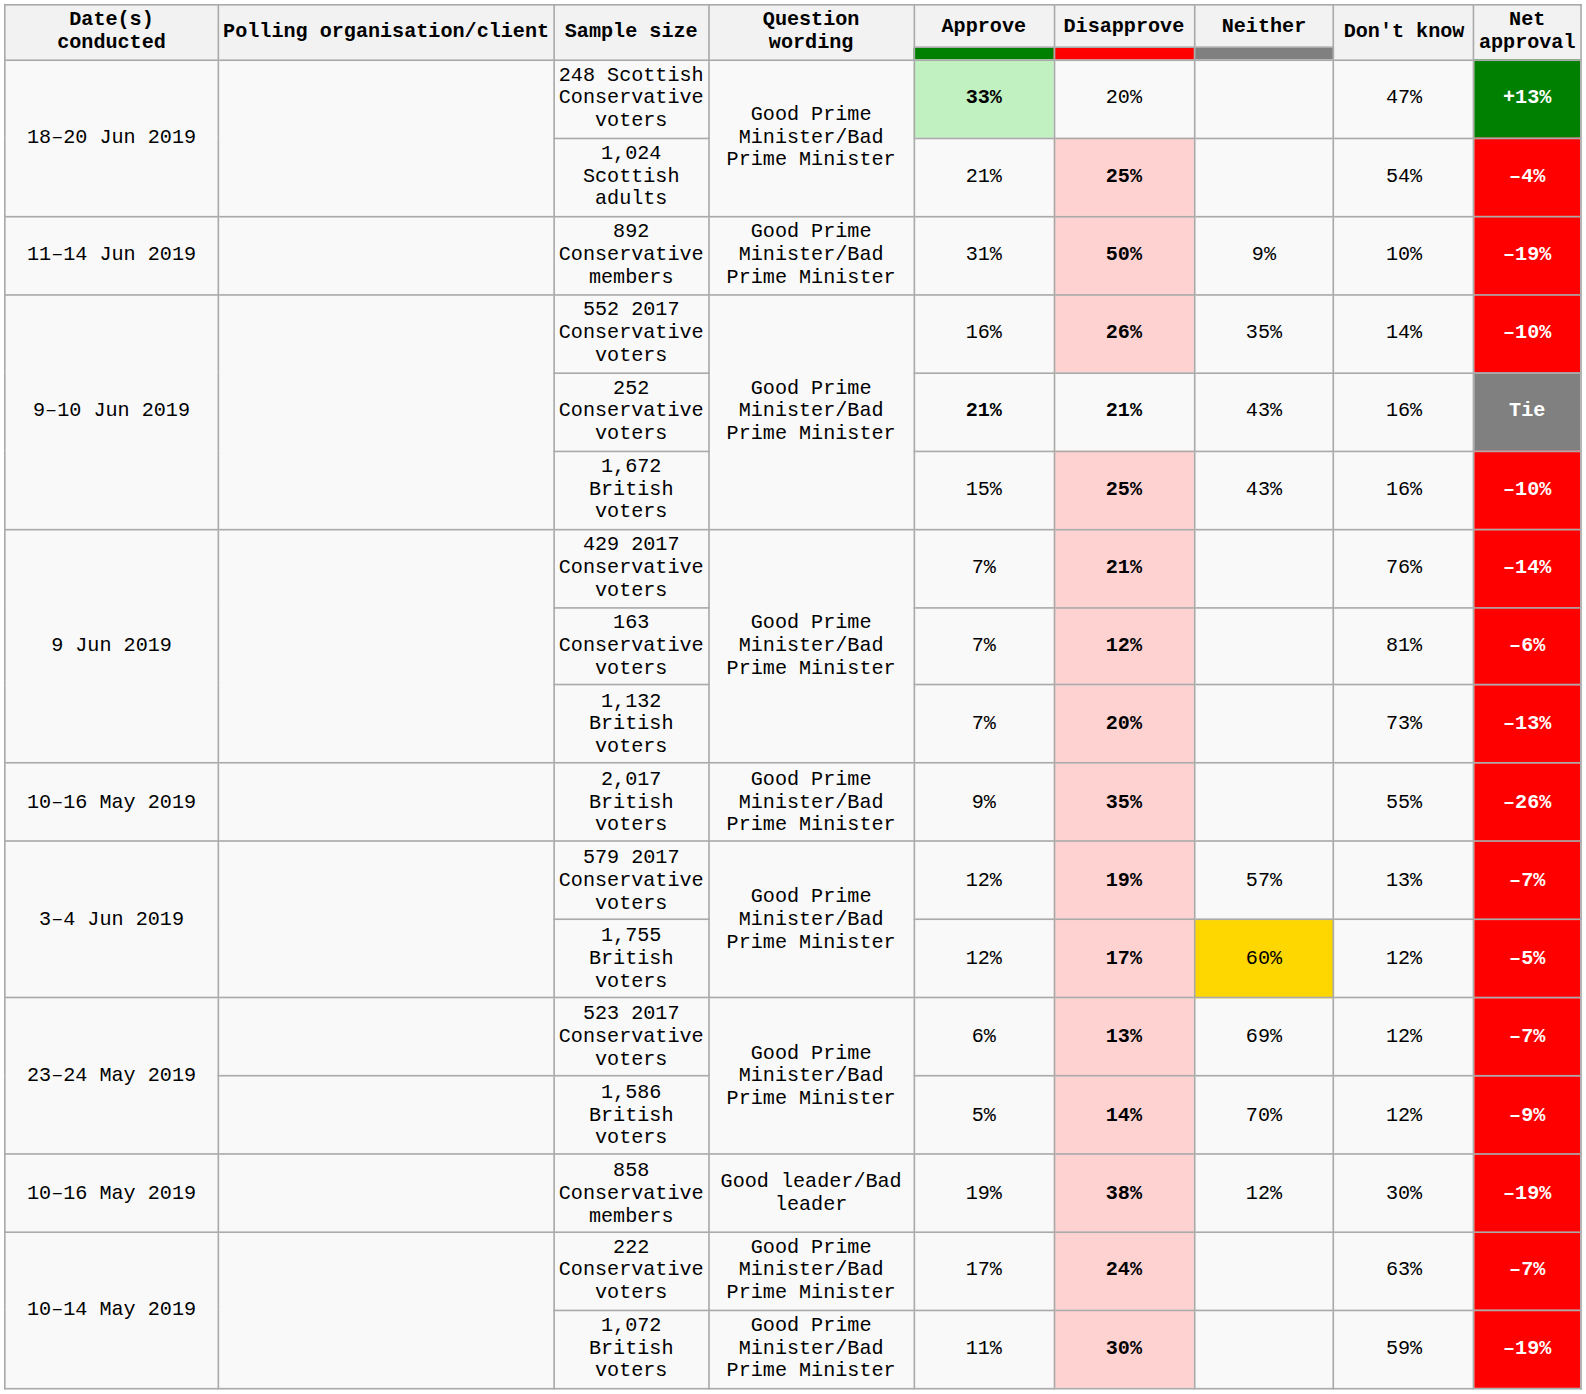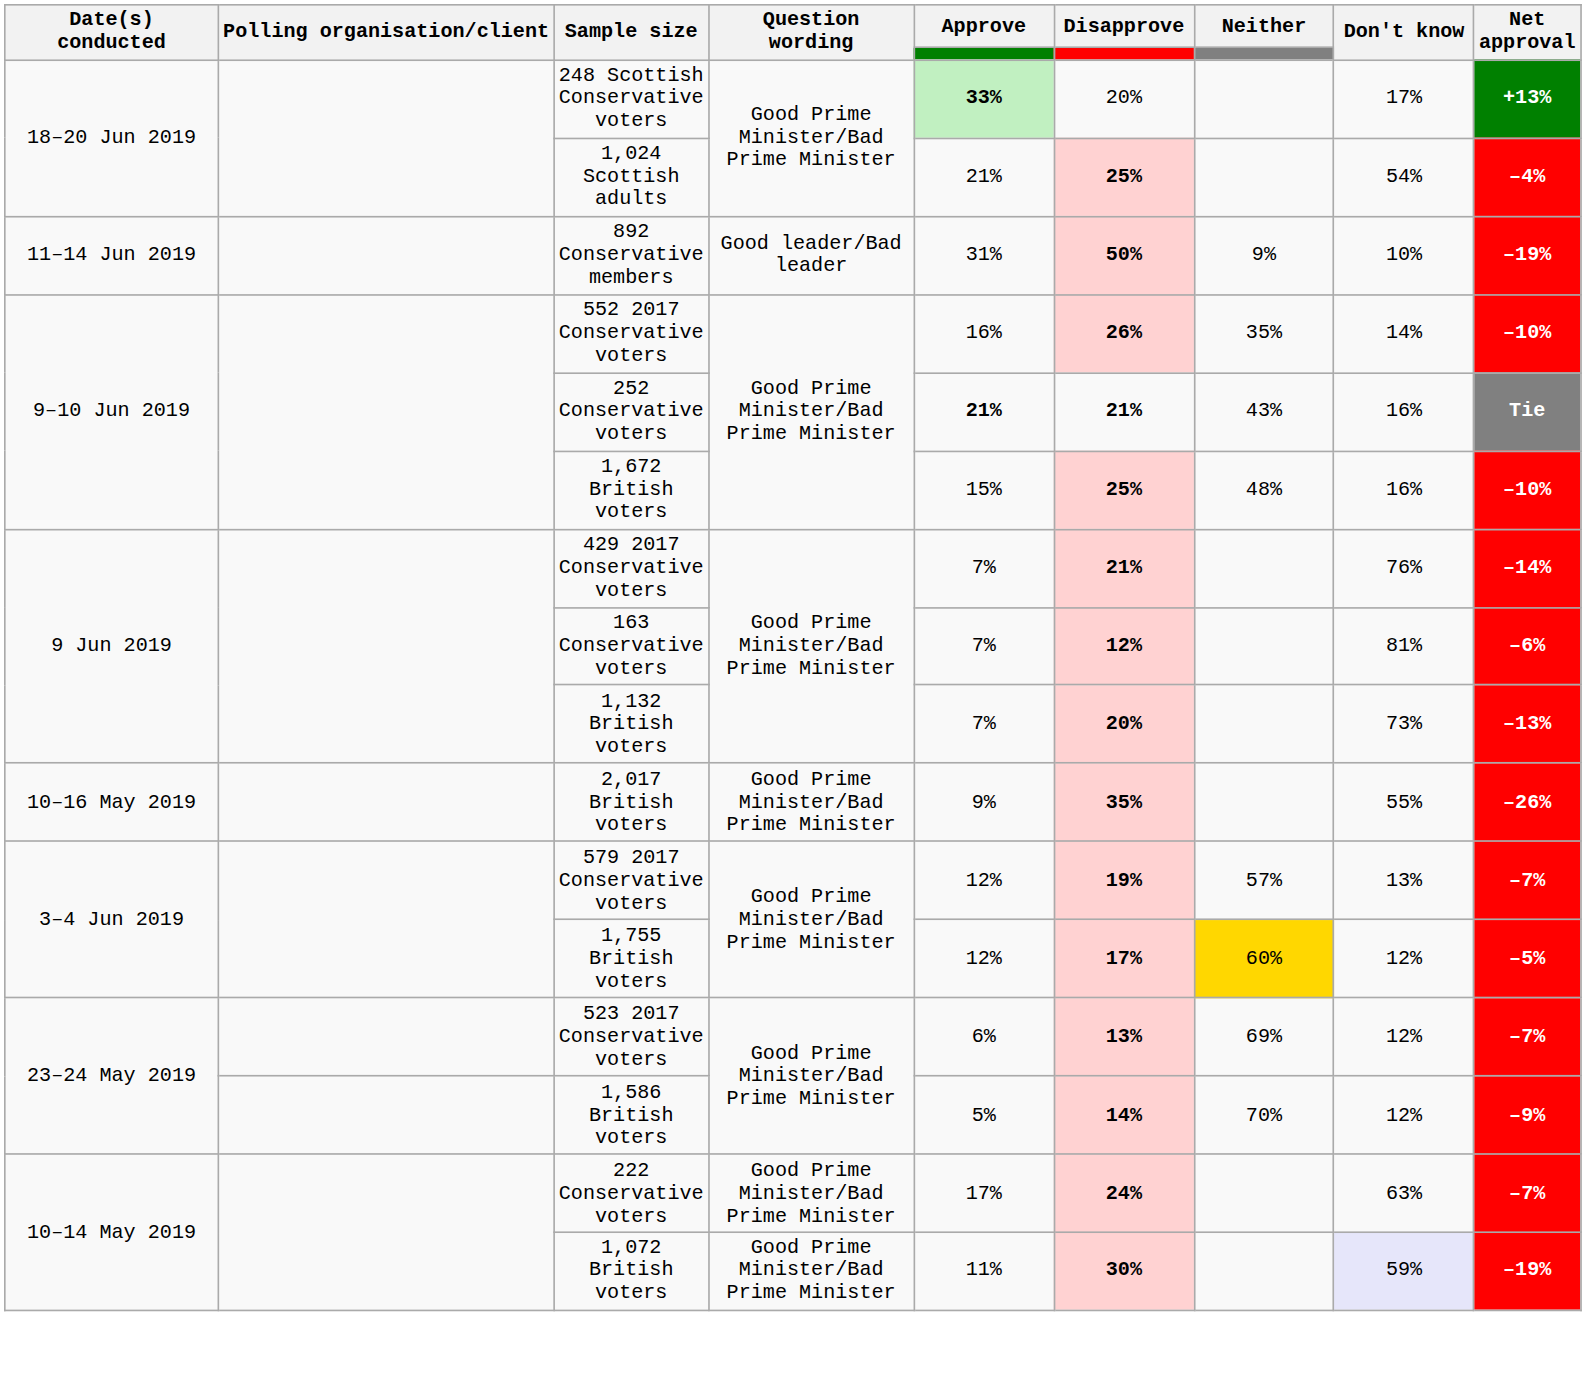 <table class="wikitable collapsible sortable" style="text-align:center;font-size:95%;line-height:14px;">
 <tr>
 <th rowspan="2" style="width:125px;">Date(s)<br>conducted</th>
 <th rowspan="2" style="width:200px;">Polling organisation/client</th>
 <th rowspan="2" style="width:60px;">Sample size</th>
 <th rowspan="2" style="width:120px;">Question<br>wording</th>
 <th class="unsortable" style="width:80px;">Approve</th>
 <th class="unsortable" style="width: 80px;">Disapprove</th>
 <th class="unsortable" style="width:80px;">Neither</th>
 <th rowspan="2" class="unsortable" style="width:80px;">Don't know</th>
 <th rowspan="2" class="unsortable" style="width:20px;">Net approval</th>
 </tr>
 <tr>
 <th class="unsortable" style="background:green;width:60px;"></th>
 <th class="unsortable" style="background:red;width:60px;"></th>
 <th class="unsortable" style="background:grey;width:60px;"></th>
 </tr>
 <tr>
 <td rowspan="2">18–20 Jun 2019</td>
 <td rowspan="2"></td>
 <td>248 Scottish Conservative voters</td>
 <td rowspan="2">Good Prime Minister/Bad Prime Minister</td>
 <td style="background:#C1F0C1"><strong>33%</strong></td>
 <td>20%</td>
 <td></td>
-<td>47%</td>
+<td>17%</td>
 <td style="background:green;color:white;"><strong>+13%</strong></td>
 </tr>
 <tr>
 <td>1,024 Scottish adults</td>
 <td>21%</td>
 <td style="background:#FFD2D2"><strong>25%</strong></td>
 <td></td>
 <td>54%</td>
 <td style="background:red;color:white;"><strong>–4%</strong></td>
 </tr>
 <tr>
 <td>11–14 Jun 2019</td>
 <td></td>
 <td>892 Conservative members</td>
-<td>Good Prime Minister/Bad Prime Minister</td>
+<td>Good leader/Bad leader</td>
 <td>31%</td>
 <td style="background:#FFD2D2"><strong>50%</strong></td>
 <td>9%</td>
 <td>10%</td>
 <td style="background:red;color:white;"><strong>–19%</strong></td>
 </tr>
 <tr>
 <td rowspan="3">9–10 Jun 2019</td>
 <td rowspan="3"></td>
 <td>552 2017 Conservative voters</td>
 <td rowspan="3">Good Prime Minister/Bad Prime Minister</td>
 <td>16%</td>
 <td style="background:#FFD2D2"><strong>26%</strong></td>
 <td>35%</td>
 <td>14%</td>
 <td style="background:red;color:white;"><strong>–10%</strong></td>
 </tr>
 <tr>
 <td>252 Conservative voters</td>
 <td><strong>21%</strong></td>
 <td><strong>21%</strong></td>
 <td>43%</td>
 <td>16%</td>
 <td style="background:gray;color:white;"><strong>Tie</strong></td>
 </tr>
 <tr>
 <td>1,672 British voters</td>
 <td>15%</td>
 <td style="background:#FFD2D2"><strong>25%</strong></td>
-<td>43%</td>
+<td>48%</td>
 <td>16%</td>
 <td style="background:red;color:white;"><strong>–10%</strong></td>
 </tr>
 <tr>
 <td rowspan="3">9 Jun 2019</td>
 <td rowspan="3"></td>
 <td>429 2017 Conservative voters</td>
 <td rowspan="3">Good Prime Minister/Bad Prime Minister</td>
 <td>7%</td>
 <td style="background:#FFD2D2"><strong>21%</strong></td>
 <td></td>
 <td>76%</td>
 <td style="background:red;color:white;"><strong>–14%</strong></td>
 </tr>
 <tr>
 <td>163 Conservative voters</td>
 <td>7%</td>
 <td style="background:#FFD2D2"><strong>12%</strong></td>
 <td></td>
 <td>81%</td>
 <td style="background:red;color:white;"><strong>–6%</strong></td>
 </tr>
 <tr>
 <td>1,132 British voters</td>
 <td>7%</td>
 <td style="background:#FFD2D2"><strong>20%</strong></td>
 <td></td>
 <td>73%</td>
 <td style="background:red;color:white;"><strong>–13%</strong></td>
 </tr>
 <tr>
 <td>10–16 May 2019</td>
 <td></td>
 <td>2,017 British voters</td>
 <td>Good Prime Minister/Bad Prime Minister</td>
 <td>9%</td>
 <td style="background:#FFD2D2"><strong>35%</strong></td>
 <td></td>
 <td>55%</td>
 <td style="background:red;color:white;"><strong>–26%</strong></td>
 </tr>
 <tr>
 <td rowspan="2">3–4 Jun 2019</td>
 <td rowspan="2"></td>
 <td>579 2017 Conservative voters</td>
 <td rowspan="2">Good Prime Minister/Bad Prime Minister</td>
 <td>12%</td>
 <td style="background:#FFD2D2"><strong>19%</strong></td>
 <td>57%</td>
 <td>13%</td>
 <td style="background:red;color:white;"><strong>–7%</strong></td>
 </tr>
 <tr>
 <td>1,755 British voters</td>
 <td>12%</td>
 <td style="background:#FFD2D2"><strong>17%</strong></td>
 <td style="background: gold;">60%</td>
 <td>12%</td>
 <td style="background:red;color:white;"><strong>–5%</strong></td>
 </tr>
 <tr>
 <td rowspan="2">23–24 May 2019</td>
 <td></td>
 <td>523 2017 Conservative voters</td>
 <td rowspan="2">Good Prime Minister/Bad Prime Minister</td>
 <td>6%</td>
 <td style="background:#FFD2D2"><strong>13%</strong></td>
 <td>69%</td>
 <td>12%</td>
 <td style="background:red;color:white;"><strong>–7%</strong></td>
 </tr>
 <tr>
 <td></td>
 <td>1,586 British voters</td>
 <td>5%</td>
 <td style="background:#FFD2D2"><strong>14%</strong></td>
 <td>70%</td>
 <td>12%</td>
 <td style="background:red;color:white;"><strong>–9%</strong></td>
 </tr>
 <tr>
-<td>10–16 May 2019</td>
-<td></td>
-<td>858 Conservative members</td>
-<td>Good leader/Bad leader</td>
-<td>19%</td>
-<td style="background:#FFD2D2"><strong>38%</strong></td>
-<td>12%</td>
-<td>30%</td>
-<td style="background:red;color:white;"><strong>–19%</strong></td>
-</tr>
-<tr>
 <td rowspan="2">10–14 May 2019</td>
 <td rowspan="2"></td>
 <td>222 Conservative voters</td>
 <td>Good Prime Minister/Bad Prime Minister</td>
 <td>17%</td>
 <td style="background:#FFD2D2"><strong>24%</strong></td>
 <td></td>
 <td>63%</td>
 <td style="background:red;color:white;"><strong>–7%</strong></td>
 </tr>
 <tr>
 <td>1,072 British voters</td>
 <td>Good Prime Minister/Bad Prime Minister</td>
 <td>11%</td>
 <td style="background:#FFD2D2"><strong>30%</strong></td>
 <td></td>
-<td>59%</td>
+<td style="background: lavender;">59%</td>
 <td style="background:red;color:white;"><strong>–19%</strong></td>
 </tr>
 </table>
